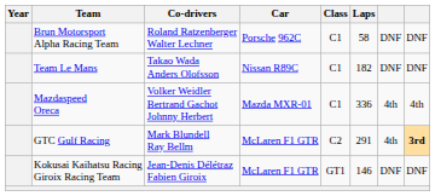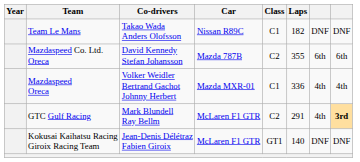 <table class="wikitable" style="text-align:center; font-size:90%">
 <tr>
 <th>Year</th>
 <th>Team</th>
 <th>Co-drivers</th>
 <th>Car</th>
 <th>Class</th>
 <th>Laps</th>
 <th></th>
 <th></th>
 </tr>
 <tr>
 <th></th>
-<td align="left"> <a href='#'>Brun Motorsport</a><br> Alpha Racing Team</td>
-<td align="left"> <a href='#'>Roland Ratzenberger</a><br> <a href='#'>Walter Lechner</a></td>
-<td align="left"><a href='#'>Porsche</a> <a href='#'>962C</a></td>
-<td>C1</td>
-<td>58</td>
-<td>DNF</td>
-<td>DNF</td>
-</tr>
-<tr>
-<th></th>
 <td align="left"> <a href='#'>Team Le Mans</a></td>
 <td align="left"> <a href='#'>Takao Wada</a><br> <a href='#'>Anders Olofsson</a></td>
 <td align="left"><a href='#'>Nissan R89C</a></td>
 <td>C1</td>
 <td>182</td>
 <td>DNF</td>
 <td>DNF</td>
+</tr>
+<tr>
+<th></th>
+<td align="left"> <a href='#'>Mazdaspeed</a> Co. Ltd.<br> <a href='#'>Oreca</a></td>
+<td align="left"> <a href='#'>David Kennedy</a><br> <a href='#'>Stefan Johansson</a></td>
+<td align="left"><a href='#'>Mazda 787B</a></td>
+<td>C2</td>
+<td>355</td>
+<td>6th</td>
+<td>6th</td>
 </tr>
 <tr>
 <th></th>
 <td align="left"> <a href='#'>Mazdaspeed</a><br> <a href='#'>Oreca</a></td>
 <td align="left"> <a href='#'>Volker Weidler</a><br> <a href='#'>Bertrand Gachot</a><br> <a href='#'>Johnny Herbert</a></td>
 <td align="left"><a href='#'>Mazda MXR-01</a></td>
 <td>C1</td>
 <td>336</td>
 <td>4th</td>
 <td>4th</td>
 </tr>
 <tr>
 <th></th>
 <td align="left"> GTC <a href='#'>Gulf Racing</a></td>
 <td align="left"> <a href='#'>Mark Blundell</a><br> <a href='#'>Ray Bellm</a></td>
 <td align="left"><a href='#'>McLaren F1 GTR</a></td>
 <td>C2</td>
 <td>291</td>
 <td>4th</td>
 <td style="background:#FFDF9F;"><strong>3rd</strong></td>
 </tr>
 <tr>
 <th></th>
 <td align="left"> Kokusai Kaihatsu Racing<br> Giroix Racing Team</td>
 <td align="left"> <a href='#'>Jean-Denis Délétraz</a><br> <a href='#'>Fabien Giroix</a></td>
 <td align="left"><a href='#'>McLaren F1 GTR</a></td>
 <td>GT1</td>
-<td>146</td>
+<td>140</td>
 <td>DNF</td>
 <td>DNF</td>
 </tr>
 <tr>
 <th colspan="8"></th>
 </tr>
 </table>
